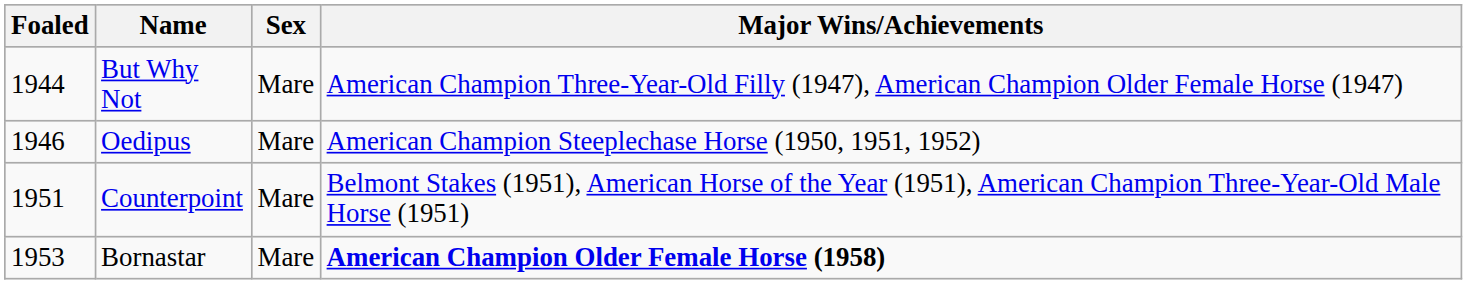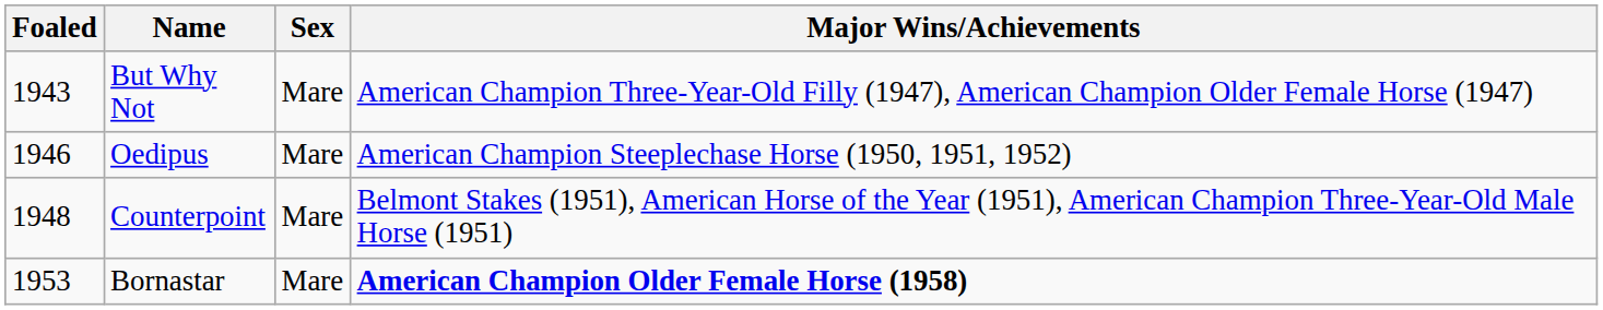 <table class="wikitable">
 <tr>
 <th>Foaled</th>
 <th>Name</th>
 <th>Sex</th>
 <th>Major Wins/Achievements</th>
 </tr>
 <tr>
-<td>1944</td>
+<td>1943</td>
 <td><a href='#'>But Why Not</a></td>
 <td>Mare</td>
 <td><a href='#'>American Champion Three-Year-Old Filly</a> (1947), <a href='#'>American Champion Older Female Horse</a> (1947)</td>
 </tr>
 <tr>
 <td>1946</td>
 <td><a href='#'>Oedipus</a></td>
 <td>Mare</td>
 <td><a href='#'>American Champion Steeplechase Horse</a> (1950, 1951, 1952)</td>
 </tr>
 <tr>
-<td>1951</td>
+<td>1948</td>
 <td><a href='#'>Counterpoint</a></td>
 <td>Mare</td>
 <td><a href='#'>Belmont Stakes</a> (1951), <a href='#'>American Horse of the Year</a> (1951), <a href='#'>American Champion Three-Year-Old Male Horse</a> (1951)</td>
 </tr>
 <tr>
 <td>1953</td>
 <td>Bornastar</td>
 <td>Mare</td>
 <td><strong><a href='#'>American Champion Older Female Horse</a> (1958)</strong></td>
 </tr>
 </table>
